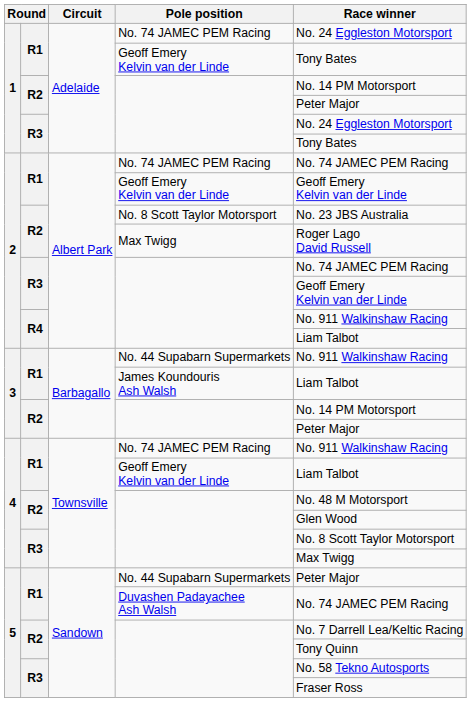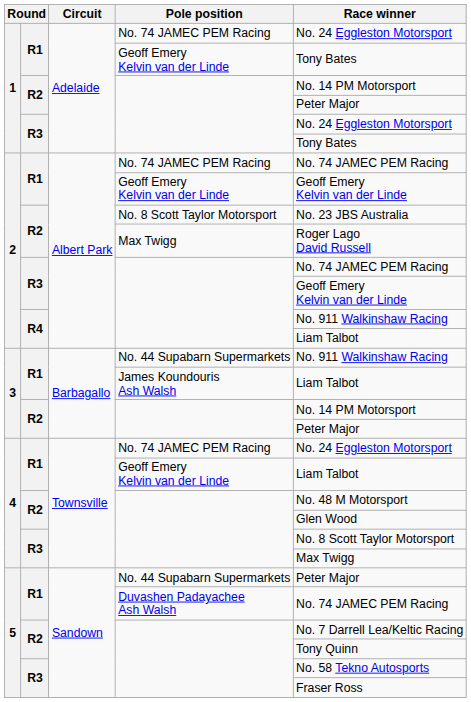 <table class="wikitable" style="font-size: 85%;">
 <tr>
 <th colspan=2>Round</th>
 <th>Circuit</th>
 <th>Pole position</th>
 <th>Race winner</th>
 </tr>
 <tr>
 <th rowspan=6>1</th>
 <th rowspan=2>R1</th>
 <td rowspan=6><a href='#'>Adelaide</a></td>
 <td>No. 74 JAMEC PEM Racing</td>
 <td>No. 24 <a href='#'>Eggleston Motorsport</a></td>
 </tr>
 <tr>
 <td> Geoff Emery<br> <a href='#'>Kelvin van der Linde</a></td>
 <td> Tony Bates</td>
 </tr>
 <tr>
 <th rowspan=2>R2</th>
 <td rowspan=4></td>
 <td>No. 14 PM Motorsport</td>
 </tr>
 <tr>
 <td> Peter Major</td>
 </tr>
 <tr>
 <th rowspan=2>R3</th>
 <td>No. 24 <a href='#'>Eggleston Motorsport</a></td>
 </tr>
 <tr>
 <td> Tony Bates</td>
 </tr>
 <tr>
 <th rowspan=8>2</th>
 <th rowspan=2>R1</th>
 <td rowspan=8><a href='#'>Albert Park</a></td>
 <td>No. 74 JAMEC PEM Racing</td>
 <td>No. 74 JAMEC PEM Racing</td>
 </tr>
 <tr>
 <td> Geoff Emery<br> <a href='#'>Kelvin van der Linde</a></td>
 <td> Geoff Emery<br> <a href='#'>Kelvin van der Linde</a></td>
 </tr>
 <tr>
 <th rowspan=2>R2</th>
 <td>No. 8 Scott Taylor Motorsport</td>
 <td>No. 23 JBS Australia</td>
 </tr>
 <tr>
 <td> Max Twigg</td>
 <td> Roger Lago<br> <a href='#'>David Russell</a></td>
 </tr>
 <tr>
 <th rowspan=2>R3</th>
 <td rowspan=4></td>
 <td>No. 74 JAMEC PEM Racing</td>
 </tr>
 <tr>
 <td> Geoff Emery<br> <a href='#'>Kelvin van der Linde</a></td>
 </tr>
 <tr>
 <th rowspan=2>R4</th>
 <td>No. 911 <a href='#'>Walkinshaw Racing</a></td>
 </tr>
 <tr>
 <td> Liam Talbot</td>
 </tr>
 <tr>
 <th rowspan=4>3</th>
 <th rowspan=2>R1</th>
 <td rowspan=4><a href='#'>Barbagallo</a></td>
 <td>No. 44 Supabarn Supermarkets</td>
 <td>No. 911 <a href='#'>Walkinshaw Racing</a></td>
 </tr>
 <tr>
 <td> James Koundouris<br> <a href='#'>Ash Walsh</a></td>
 <td> Liam Talbot</td>
 </tr>
 <tr>
 <th rowspan=2>R2</th>
 <td rowspan=2></td>
 <td>No. 14 PM Motorsport</td>
 </tr>
 <tr>
 <td> Peter Major</td>
 </tr>
 <tr>
 <th rowspan=6>4</th>
 <th rowspan=2>R1</th>
 <td rowspan=6><a href='#'>Townsville</a></td>
 <td>No. 74 JAMEC PEM Racing</td>
-<td>No. 911 <a href='#'>Walkinshaw Racing</a></td>
+<td>No. 24 <a href='#'>Eggleston Motorsport</a></td>
 </tr>
 <tr>
 <td> Geoff Emery<br> <a href='#'>Kelvin van der Linde</a></td>
 <td> Liam Talbot</td>
 </tr>
 <tr>
 <th rowspan=2>R2</th>
 <td rowspan=4></td>
 <td>No. 48 M Motorsport</td>
 </tr>
 <tr>
 <td> Glen Wood</td>
 </tr>
 <tr>
 <th rowspan=2>R3</th>
 <td>No. 8 Scott Taylor Motorsport</td>
 </tr>
 <tr>
 <td> Max Twigg</td>
 </tr>
 <tr>
 <th rowspan=6>5</th>
 <th rowspan=2>R1</th>
 <td rowspan=6><a href='#'>Sandown</a></td>
 <td>No. 44 Supabarn Supermarkets</td>
 <td> Peter Major</td>
 </tr>
 <tr>
 <td> <a href='#'>Duvashen Padayachee</a><br> <a href='#'>Ash Walsh</a></td>
 <td>No. 74 JAMEC PEM Racing</td>
 </tr>
 <tr>
 <th rowspan=2>R2</th>
 <td rowspan=4></td>
 <td>No. 7 Darrell Lea/Keltic Racing</td>
 </tr>
 <tr>
 <td> Tony Quinn</td>
 </tr>
 <tr>
 <th rowspan=2>R3</th>
 <td>No. 58 <a href='#'>Tekno Autosports</a></td>
 </tr>
 <tr>
 <td> Fraser Ross</td>
 </tr>
 </table>
